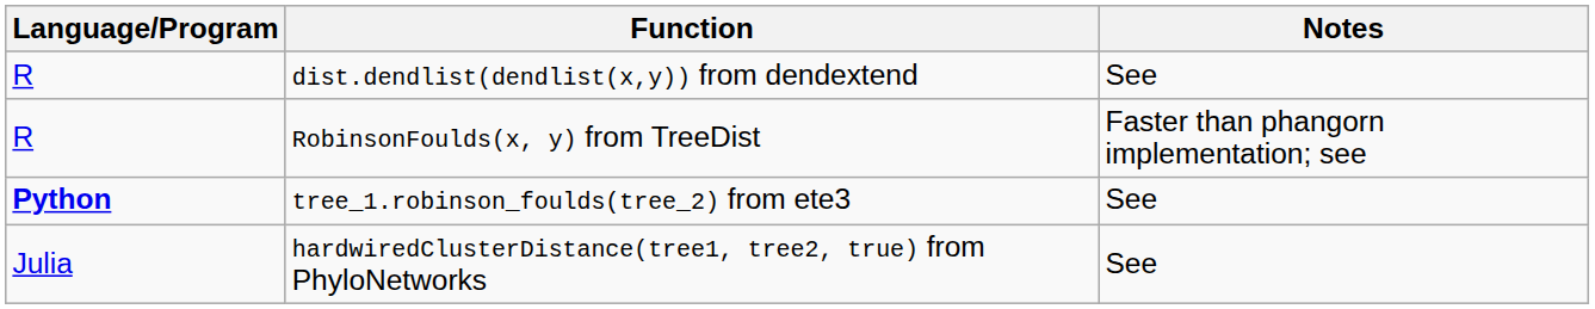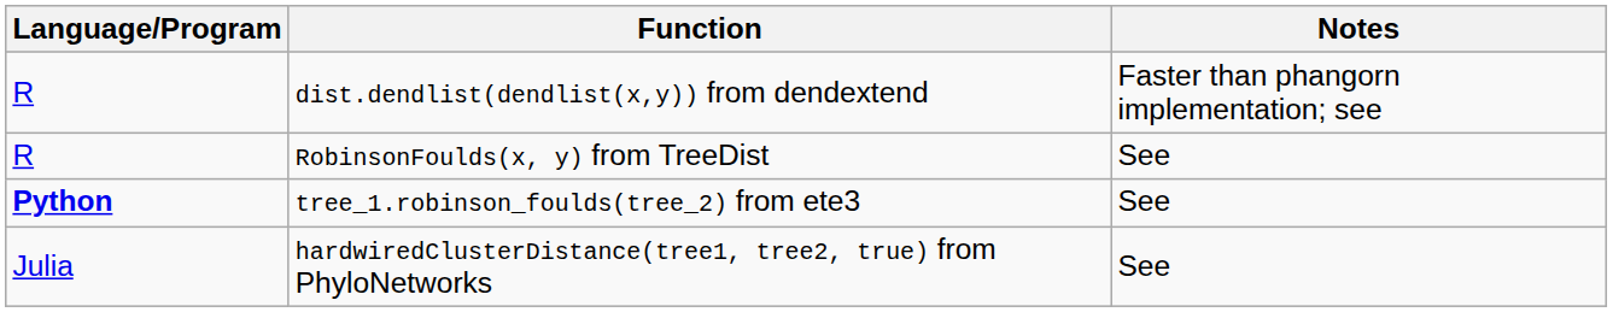 <table class="wikitable sortable">
 <tr>
 <th>Language/Program</th>
 <th>Function</th>
 <th>Notes</th>
 </tr>
 <tr>
 <td><a href='#'>R</a></td>
 <td><code>dist.dendlist(dendlist(x,y))</code> from dendextend</td>
-<td>See </td>
+<td>Faster than phangorn implementation; see </td>
 </tr>
 <tr>
 <td><a href='#'>R</a></td>
 <td><code>RobinsonFoulds(x, y)</code> from TreeDist</td>
-<td>Faster than phangorn implementation; see </td>
+<td>See </td>
 </tr>
 <tr>
 <td><strong><a href='#'>Python</a></strong></td>
 <td><code>tree_1.robinson_foulds(tree_2)</code> from ete3</td>
 <td>See </td>
 </tr>
 <tr>
 <td><a href='#'>Julia</a></td>
 <td><code>hardwiredClusterDistance(tree1, tree2, true)</code> from PhyloNetworks</td>
 <td>See </td>
 </tr>
 </table>
